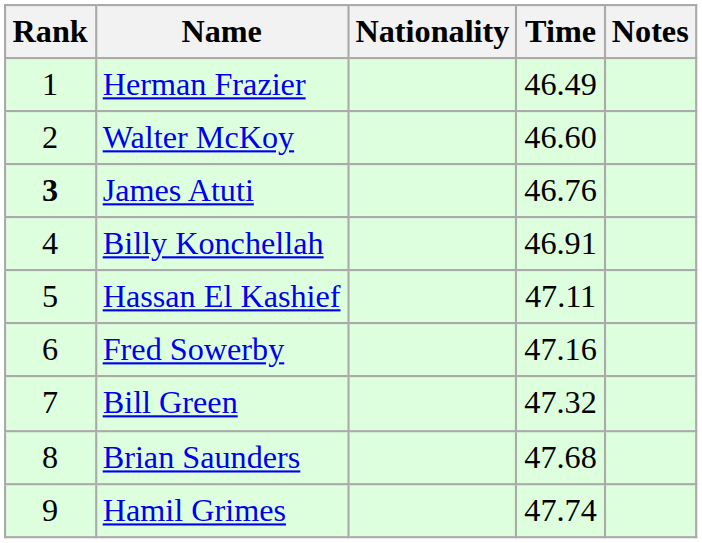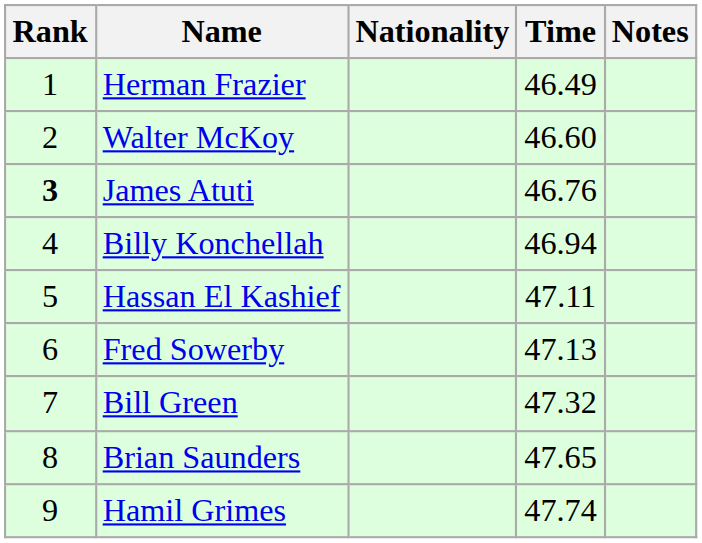 <table class="wikitable sortable" style="text-align:center;font-size:95%">
 <tr>
 <th>Rank</th>
 <th>Name</th>
 <th>Nationality</th>
 <th>Time</th>
 <th>Notes</th>
 </tr>
 <tr bgcolor=ddffdd>
 <td>1</td>
 <td align=left><a href='#'>Herman Frazier</a></td>
 <td align=left></td>
 <td>46.49</td>
 <td></td>
 </tr>
 <tr bgcolor=ddffdd>
 <td>2</td>
 <td align=left><a href='#'>Walter McKoy</a></td>
 <td align=left></td>
 <td>46.60</td>
 <td></td>
 </tr>
 <tr bgcolor=ddffdd>
 <td><strong>3</strong></td>
 <td align=left><a href='#'>James Atuti</a></td>
 <td align=left></td>
 <td>46.76</td>
 <td></td>
 </tr>
 <tr bgcolor=ddffdd>
 <td>4</td>
 <td align=left><a href='#'>Billy Konchellah</a></td>
 <td align=left></td>
-<td>46.91</td>
+<td>46.94</td>
 <td></td>
 </tr>
 <tr bgcolor=ddffdd>
 <td>5</td>
 <td align=left><a href='#'>Hassan El Kashief</a></td>
 <td align=left></td>
 <td>47.11</td>
 <td></td>
 </tr>
 <tr bgcolor=ddffdd>
 <td>6</td>
 <td align=left><a href='#'>Fred Sowerby</a></td>
 <td align=left></td>
-<td>47.16</td>
+<td>47.13</td>
 <td></td>
 </tr>
 <tr bgcolor=ddffdd>
 <td>7</td>
 <td align=left><a href='#'>Bill Green</a></td>
 <td align=left></td>
 <td>47.32</td>
 <td></td>
 </tr>
 <tr bgcolor=ddffdd>
 <td>8</td>
 <td align=left><a href='#'>Brian Saunders</a></td>
 <td align=left></td>
-<td>47.68</td>
+<td>47.65</td>
 <td></td>
 </tr>
 <tr bgcolor=ddffdd>
 <td>9</td>
 <td align=left><a href='#'>Hamil Grimes</a></td>
 <td align=left></td>
 <td>47.74</td>
 <td></td>
 </tr>
 </table>
